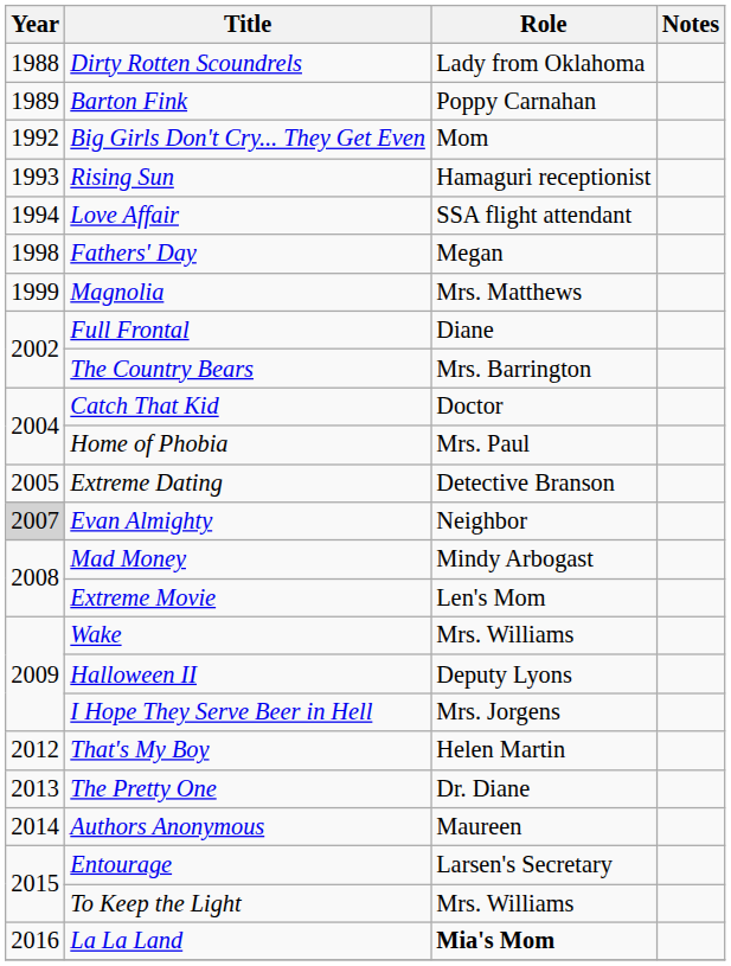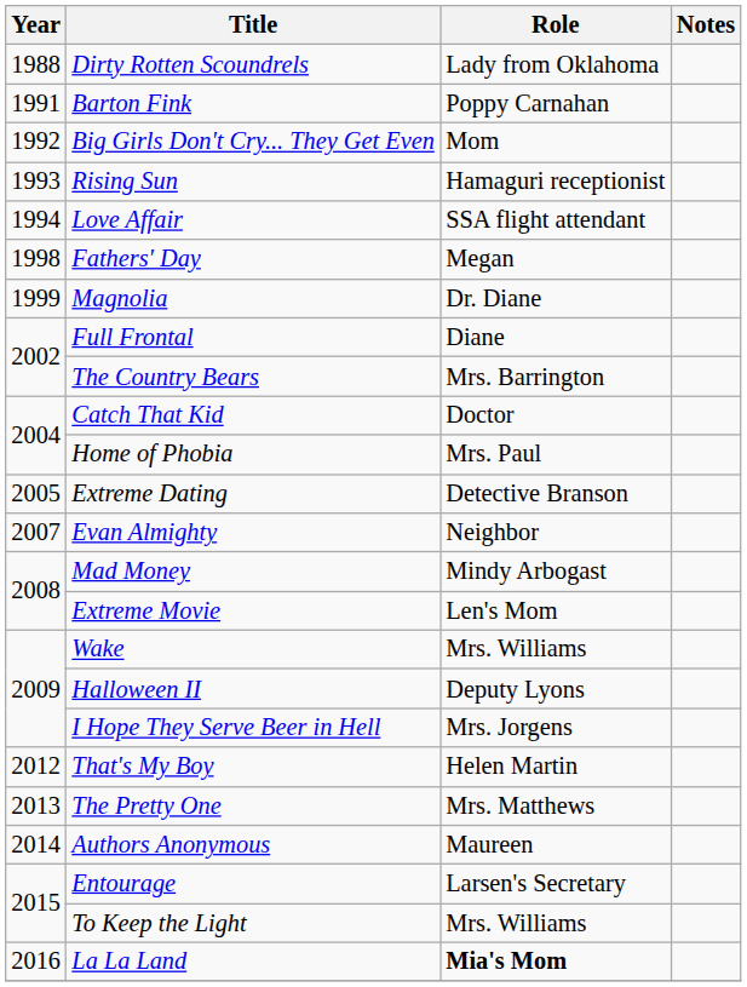 <table class="wikitable sortable">
 <tr>
 <th>Year</th>
 <th>Title</th>
 <th>Role</th>
 <th class="unsortable">Notes</th>
 </tr>
 <tr>
 <td>1988</td>
 <td><em><a href='#'>Dirty Rotten Scoundrels</a></em></td>
 <td>Lady from Oklahoma</td>
 <td></td>
 </tr>
 <tr>
-<td>1989</td>
+<td>1991</td>
 <td><em><a href='#'>Barton Fink</a></em></td>
 <td>Poppy Carnahan</td>
 <td></td>
 </tr>
 <tr>
 <td>1992</td>
 <td><em><a href='#'>Big Girls Don't Cry... They Get Even</a></em></td>
 <td>Mom</td>
 <td></td>
 </tr>
 <tr>
 <td>1993</td>
 <td><em><a href='#'>Rising Sun</a></em></td>
 <td>Hamaguri receptionist</td>
 <td></td>
 </tr>
 <tr>
 <td>1994</td>
 <td><em><a href='#'>Love Affair</a></em></td>
 <td>SSA flight attendant</td>
 <td></td>
 </tr>
 <tr>
 <td>1998</td>
 <td><em><a href='#'>Fathers' Day</a></em></td>
 <td>Megan</td>
 <td></td>
 </tr>
 <tr>
 <td>1999</td>
 <td><em><a href='#'>Magnolia</a></em></td>
-<td>Mrs. Matthews</td>
+<td>Dr. Diane</td>
 <td></td>
 </tr>
 <tr>
 <td rowspan=2>2002</td>
 <td><em><a href='#'>Full Frontal</a></em></td>
 <td>Diane</td>
 <td></td>
 </tr>
 <tr>
 <td><em><a href='#'>The Country Bears</a></em></td>
 <td>Mrs. Barrington</td>
 <td></td>
 </tr>
 <tr>
 <td rowspan=2>2004</td>
 <td><em><a href='#'>Catch That Kid</a></em></td>
 <td>Doctor</td>
 <td></td>
 </tr>
 <tr>
 <td><em>Home of Phobia</em></td>
 <td>Mrs. Paul</td>
 <td></td>
 </tr>
 <tr>
 <td>2005</td>
 <td><em>Extreme Dating</em></td>
 <td>Detective Branson</td>
 <td></td>
 </tr>
 <tr>
-<td style="background: lightgrey;">2007</td>
+<td>2007</td>
 <td><em><a href='#'>Evan Almighty</a></em></td>
 <td>Neighbor</td>
 <td></td>
 </tr>
 <tr>
 <td rowspan=2>2008</td>
 <td><em><a href='#'>Mad Money</a></em></td>
 <td>Mindy Arbogast</td>
 <td></td>
 </tr>
 <tr>
 <td><em><a href='#'>Extreme Movie</a></em></td>
 <td>Len's Mom</td>
 <td></td>
 </tr>
 <tr>
 <td rowspan=3>2009</td>
 <td><em><a href='#'>Wake</a></em></td>
 <td>Mrs. Williams</td>
 <td></td>
 </tr>
 <tr>
 <td><em><a href='#'>Halloween II</a></em></td>
 <td>Deputy Lyons</td>
 <td></td>
 </tr>
 <tr>
 <td><em><a href='#'>I Hope They Serve Beer in Hell</a></em></td>
 <td>Mrs. Jorgens</td>
 <td></td>
 </tr>
 <tr>
 <td>2012</td>
 <td><em><a href='#'>That's My Boy</a></em></td>
 <td>Helen Martin</td>
 <td></td>
 </tr>
 <tr>
 <td>2013</td>
 <td><em><a href='#'>The Pretty One</a></em></td>
-<td>Dr. Diane</td>
+<td>Mrs. Matthews</td>
 <td></td>
 </tr>
 <tr>
 <td>2014</td>
 <td><em><a href='#'>Authors Anonymous</a></em></td>
 <td>Maureen</td>
 <td></td>
 </tr>
 <tr>
 <td rowspan=2>2015</td>
 <td><em><a href='#'>Entourage</a></em></td>
 <td>Larsen's Secretary</td>
 <td></td>
 </tr>
 <tr>
 <td><em>To Keep the Light</em></td>
 <td>Mrs. Williams</td>
 <td></td>
 </tr>
 <tr>
 <td>2016</td>
 <td><em><a href='#'>La La Land</a></em></td>
 <td><strong>Mia's Mom</strong></td>
 <td></td>
 </tr>
 <tr>
 </tr>
 </table>
